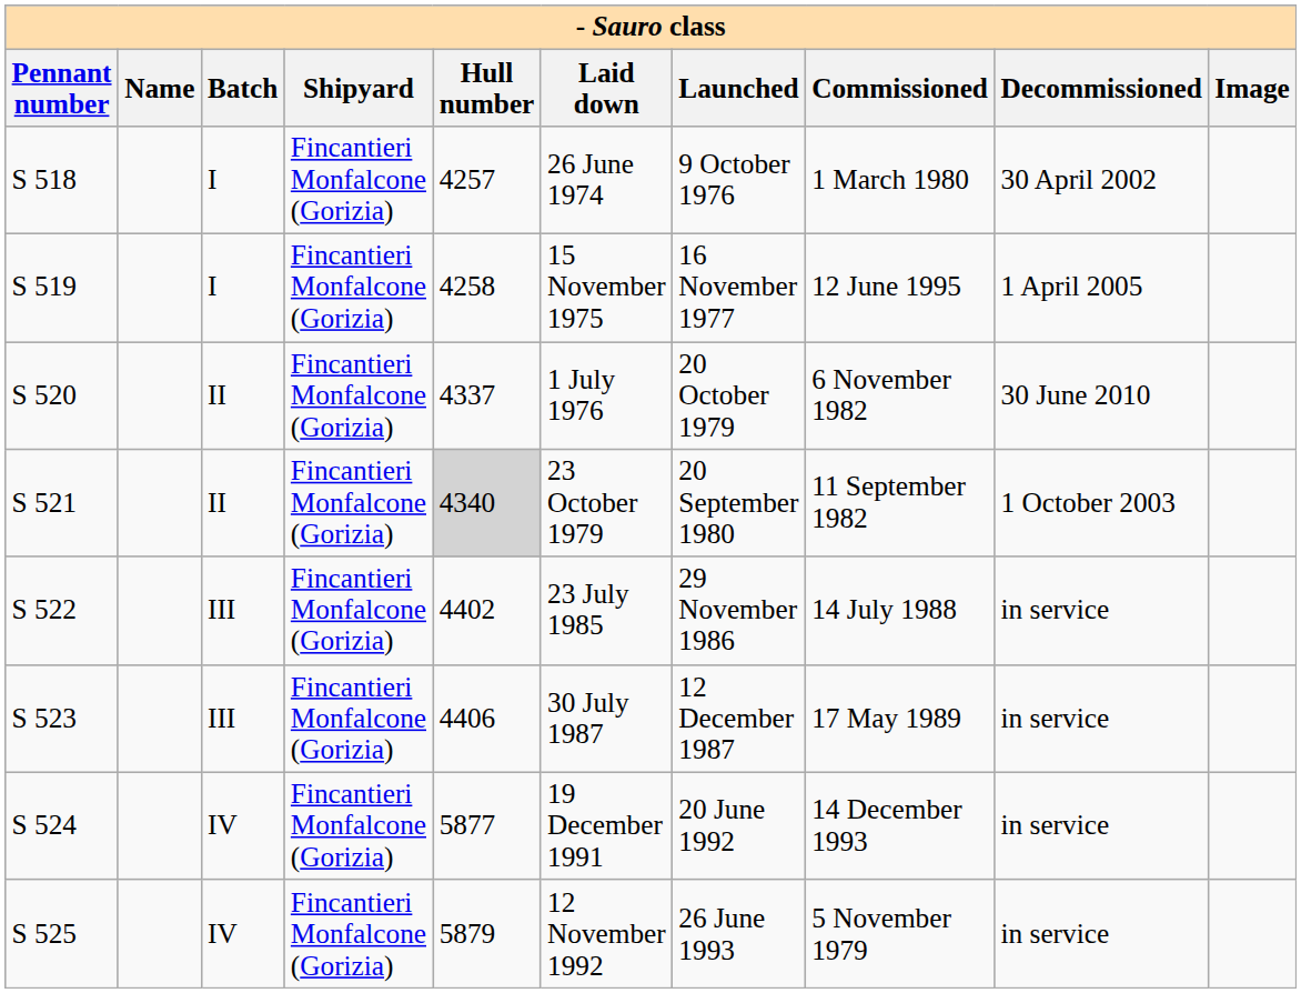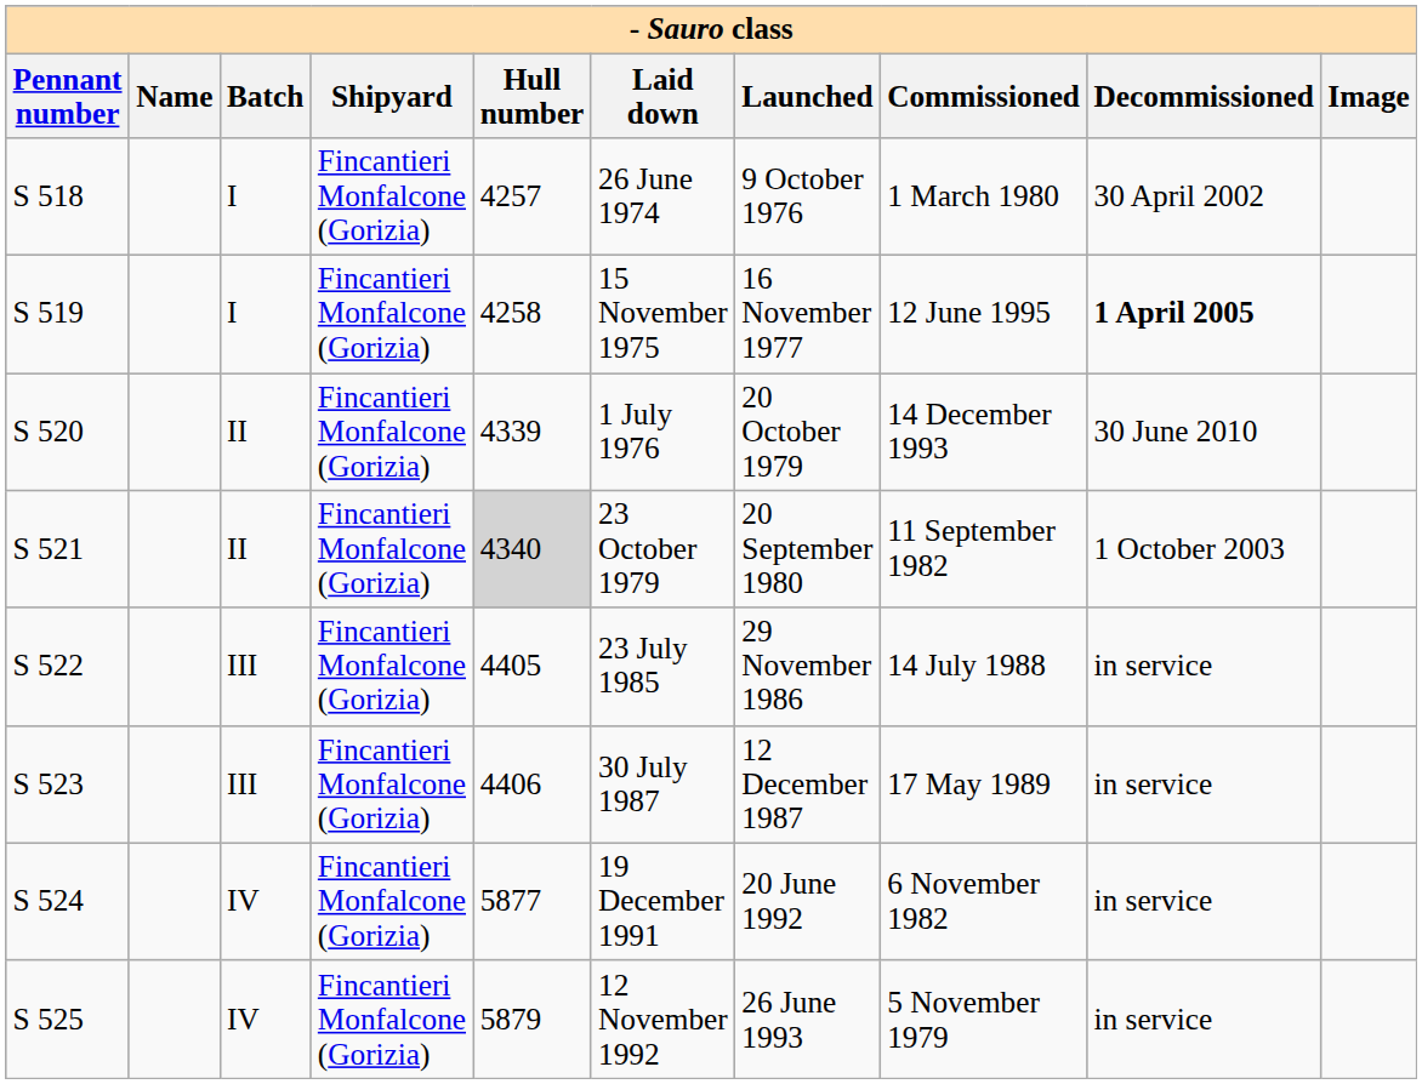 <table border="1" class="sortable wikitable">
 <tr>
 <th colspan="11" style="background:#ffdead;"> - <em>Sauro</em> class</th>
 </tr>
 <tr>
 <th><a href='#'>Pennant<br>number</a></th>
 <th>Name</th>
 <th>Batch</th>
 <th>Shipyard</th>
 <th>Hull<br>number</th>
 <th>Laid<br>down</th>
 <th>Launched</th>
 <th>Commissioned</th>
 <th>Decommissioned</th>
 <th>Image</th>
 </tr>
 <tr>
 <td>S 518</td>
 <td></td>
 <td>I</td>
 <td><a href='#'>Fincantieri</a><br><a href='#'>Monfalcone</a><br>(<a href='#'>Gorizia</a>)</td>
 <td>4257 </td>
 <td>26 June 1974</td>
 <td>9 October 1976</td>
 <td>1 March 1980</td>
 <td>30 April 2002</td>
 <td></td>
 </tr>
 <tr>
 <td>S 519</td>
 <td></td>
 <td>I</td>
 <td><a href='#'>Fincantieri</a><br><a href='#'>Monfalcone</a><br>(<a href='#'>Gorizia</a>)</td>
 <td>4258</td>
 <td>15 November 1975</td>
 <td>16 November 1977</td>
 <td>12 June 1995 </td>
-<td>1 April 2005</td>
+<td><strong>1 April 2005</strong></td>
 <td></td>
 </tr>
 <tr>
 <td>S 520</td>
 <td></td>
 <td>II</td>
 <td><a href='#'>Fincantieri</a><br><a href='#'>Monfalcone</a><br>(<a href='#'>Gorizia</a>)</td>
-<td>4337</td>
+<td>4339</td>
 <td>1 July 1976</td>
 <td>20 October 1979</td>
-<td>6 November 1982</td>
+<td>14 December 1993</td>
 <td>30 June 2010</td>
 <td></td>
 </tr>
 <tr>
 <td>S 521</td>
 <td></td>
 <td>II</td>
 <td><a href='#'>Fincantieri</a><br><a href='#'>Monfalcone</a><br>(<a href='#'>Gorizia</a>)</td>
 <td style="background: lightgrey;">4340</td>
 <td>23 October 1979</td>
 <td>20 September 1980</td>
 <td>11 September 1982</td>
 <td>1 October 2003</td>
 <td></td>
 </tr>
 <tr>
 <td>S 522</td>
 <td></td>
 <td>III</td>
 <td><a href='#'>Fincantieri</a><br><a href='#'>Monfalcone</a><br>(<a href='#'>Gorizia</a>)</td>
-<td>4402</td>
+<td>4405</td>
 <td>23 July 1985</td>
 <td>29 November 1986</td>
 <td>14 July 1988 </td>
 <td>in service</td>
 <td></td>
 </tr>
 <tr>
 <td>S 523</td>
 <td></td>
 <td>III</td>
 <td><a href='#'>Fincantieri</a><br><a href='#'>Monfalcone</a><br>(<a href='#'>Gorizia</a>)</td>
 <td>4406</td>
 <td>30 July 1987</td>
 <td>12 December 1987</td>
 <td>17 May 1989</td>
 <td>in service</td>
 <td></td>
 </tr>
 <tr>
 <td>S 524</td>
 <td></td>
 <td>IV</td>
 <td><a href='#'>Fincantieri</a><br><a href='#'>Monfalcone</a><br>(<a href='#'>Gorizia</a>)</td>
 <td>5877</td>
 <td>19 December 1991</td>
 <td>20 June 1992</td>
-<td>14 December 1993</td>
+<td>6 November 1982</td>
 <td>in service</td>
 <td></td>
 </tr>
 <tr>
 <td>S 525</td>
 <td></td>
 <td>IV</td>
 <td><a href='#'>Fincantieri</a><br><a href='#'>Monfalcone</a><br>(<a href='#'>Gorizia</a>)</td>
 <td>5879</td>
 <td>12 November 1992</td>
 <td>26 June 1993</td>
 <td>5 November 1979</td>
 <td>in service</td>
 <td></td>
 </tr>
 </table>
